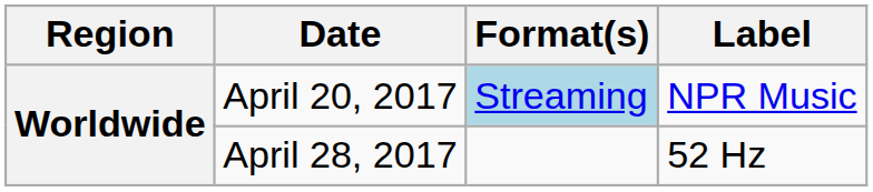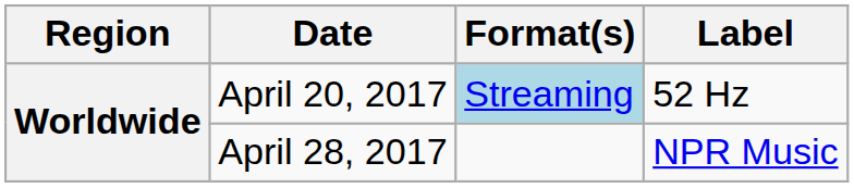 <table class="wikitable plainrowheaders">
 <tr>
 <th scope="col">Region</th>
 <th scope="col">Date</th>
 <th scope="col">Format(s)</th>
 <th scope="col">Label</th>
 </tr>
 <tr>
 <th scope="row" rowspan=2>Worldwide</th>
 <td>April 20, 2017</td>
 <td style="background: lightblue;"><a href='#'>Streaming</a></td>
-<td><a href='#'>NPR Music</a></td>
+<td>52 Hz</td>
 </tr>
 <tr>
 <td>April 28, 2017</td>
 <td></td>
-<td>52 Hz</td>
+<td><a href='#'>NPR Music</a></td>
 </tr>
 </table>
